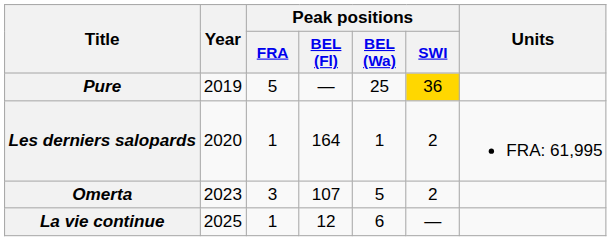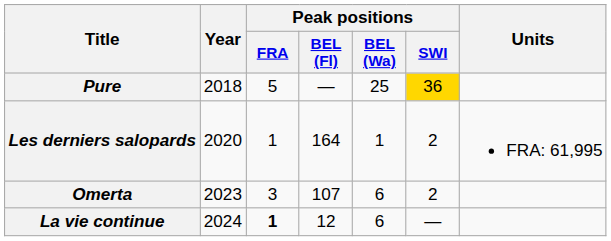 <table class="wikitable plainrowheaders" style="text-align:center">
 <tr>
 <th scope="col" rowspan="2">Title</th>
 <th scope="col" rowspan="2">Year</th>
 <th scope="col" colspan="4">Peak positions</th>
 <th rowspan="2">Units</th>
 </tr>
 <tr>
 <th scope="col" style="width:3em;font-size:90%;"><a href='#'>FRA</a><br></th>
 <th scope="col" style="width:3em;font-size:90%;"><a href='#'>BEL <br>(Fl)</a><br></th>
 <th scope="col" style="width:3em;font-size:90%;"><a href='#'>BEL <br>(Wa)</a><br></th>
 <th scope="col" style="width:3em;font-size:90%;"><a href='#'>SWI</a><br></th>
 </tr>
 <tr>
 <th scope="row"><em>Pure</em></th>
-<td>2019</td>
+<td>2018</td>
 <td>5</td>
 <td>—</td>
 <td>25</td>
 <td style="background: gold;">36</td>
 <td></td>
 </tr>
 <tr>
 <th scope="row"><em>Les derniers salopards</em></th>
 <td>2020</td>
 <td>1</td>
 <td>164</td>
 <td>1</td>
 <td>2</td>
 <td><br><ul><li>FRA: 61,995</li></ul></td>
 </tr>
 <tr>
 <th scope="row"><em>Omerta</em></th>
 <td>2023</td>
 <td>3</td>
 <td>107</td>
-<td>5</td>
+<td>6</td>
 <td>2</td>
 <td></td>
 </tr>
 <tr>
 <th scope="row"><em>La vie continue</em></th>
-<td>2025</td>
-<td>1</td>
+<td>2024</td>
+<td><strong>1</strong></td>
 <td>12</td>
 <td>6</td>
 <td>—</td>
 <td></td>
 </tr>
 </table>
